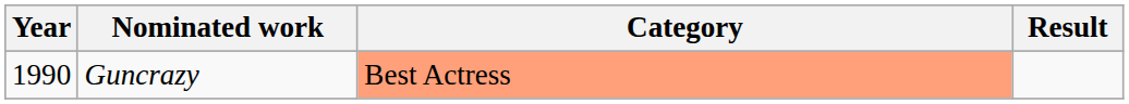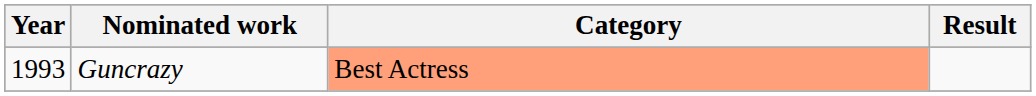 <table class=wikitable>
 <tr>
 <th width=4%>Year</th>
 <th width=25.5%>Nominated work</th>
 <th width=60.5%>Category</th>
 <th width=10%>Result</th>
 </tr>
 <tr>
-<td>1990</td>
+<td>1993</td>
 <td><em>Guncrazy</em></td>
 <td style="background: lightsalmon;">Best Actress</td>
 <td></td>
 </tr>
 </table>
